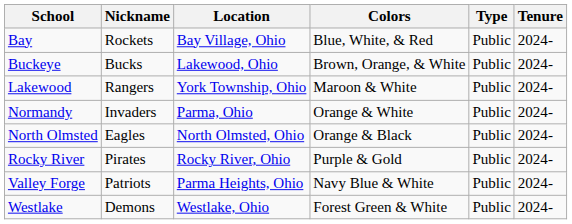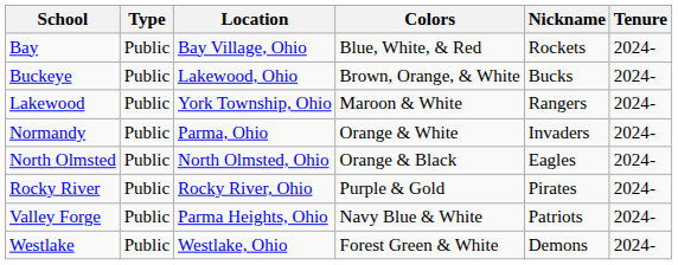 <table class="wikitable sortable">
 <tr>
 <th>School</th>
-<th>Nickname</th>
+<th>Type</th>
 <th>Location</th>
 <th>Colors</th>
-<th>Type</th>
+<th>Nickname</th>
 <th>Tenure</th>
 </tr>
 <tr>
 <td><a href='#'>Bay</a></td>
-<td>Rockets</td>
+<td>Public</td>
 <td><a href='#'>Bay Village, Ohio</a></td>
 <td>Blue, White, & Red<br>  </td>
-<td>Public</td>
+<td>Rockets</td>
 <td>2024-</td>
 </tr>
 <tr>
 <td><a href='#'>Buckeye</a></td>
-<td>Bucks</td>
+<td>Public</td>
 <td><a href='#'>Lakewood, Ohio</a></td>
 <td>Brown, Orange, & White<br>  </td>
-<td>Public</td>
+<td>Bucks</td>
 <td>2024-</td>
 </tr>
 <tr>
 <td><a href='#'>Lakewood</a></td>
-<td>Rangers</td>
+<td>Public</td>
 <td><a href='#'>York Township, Ohio</a></td>
 <td>Maroon & White<br> </td>
-<td>Public</td>
+<td>Rangers</td>
 <td>2024-</td>
 </tr>
 <tr>
 <td><a href='#'>Normandy</a></td>
-<td>Invaders</td>
+<td>Public</td>
 <td><a href='#'>Parma, Ohio</a></td>
 <td>Orange & White<br> </td>
-<td>Public</td>
+<td>Invaders</td>
 <td>2024-</td>
 </tr>
 <tr>
 <td><a href='#'>North Olmsted</a></td>
-<td>Eagles</td>
+<td>Public</td>
 <td><a href='#'>North Olmsted, Ohio</a></td>
 <td>Orange & Black<br>  </td>
-<td>Public</td>
+<td>Eagles</td>
 <td>2024-</td>
 </tr>
 <tr>
 <td><a href='#'>Rocky River</a></td>
-<td>Pirates</td>
+<td>Public</td>
 <td><a href='#'>Rocky River, Ohio</a></td>
 <td>Purple & Gold <br> </td>
-<td>Public</td>
+<td>Pirates</td>
 <td>2024-</td>
 </tr>
 <tr>
 <td><a href='#'>Valley Forge</a></td>
-<td>Patriots</td>
+<td>Public</td>
 <td><a href='#'>Parma Heights, Ohio</a></td>
 <td>Navy Blue & White<br> </td>
-<td>Public</td>
+<td>Patriots</td>
 <td>2024-</td>
 </tr>
 <tr>
 <td><a href='#'>Westlake</a></td>
-<td>Demons</td>
+<td>Public</td>
 <td><a href='#'>Westlake, Ohio</a></td>
 <td>Forest Green & White<br> </td>
-<td>Public</td>
+<td>Demons</td>
 <td>2024-</td>
 </tr>
 </table>
